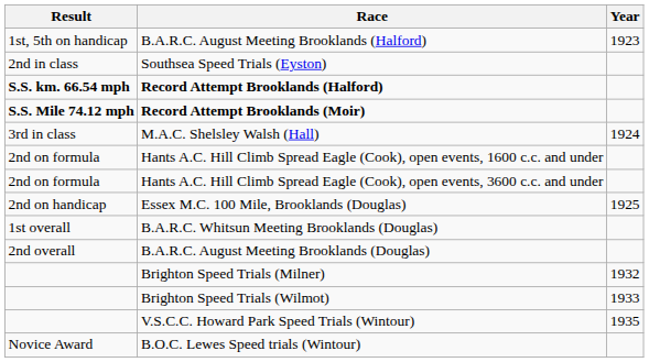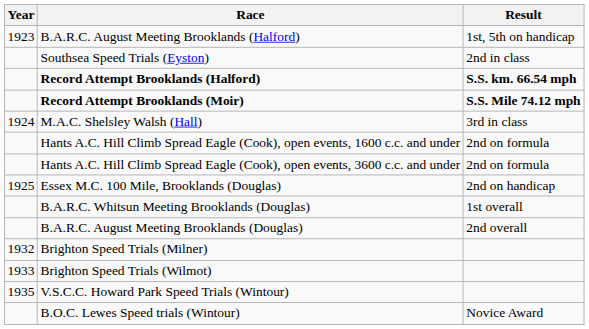 <table class="wikitable">
 <tr>
+<th>Year</th>
+<th>Race</th>
 <th>Result</th>
-<th>Race</th>
-<th>Year</th>
 </tr>
 <tr>
+<td>1923</td>
+<td>B.A.R.C. August Meeting Brooklands (<a href='#'>Halford</a>)</td>
 <td>1st, 5th on handicap</td>
-<td>B.A.R.C. August Meeting Brooklands (<a href='#'>Halford</a>)</td>
-<td>1923</td>
 </tr>
 <tr>
+<td></td>
+<td>Southsea Speed Trials (<a href='#'>Eyston</a>)</td>
 <td>2nd in class</td>
-<td>Southsea Speed Trials (<a href='#'>Eyston</a>)</td>
+</tr>
+<tr>
+<td></td>
+<td><strong>Record Attempt Brooklands (Halford)</strong></td>
+<td><strong>S.S. km. 66.54 mph</strong></td>
+</tr>
+<tr>
+<td></td>
+<td><strong>Record Attempt Brooklands (Moir)</strong></td>
+<td><strong>S.S. Mile 74.12 mph</strong></td>
+</tr>
+<tr>
+<td>1924</td>
+<td>M.A.C. Shelsley Walsh (<a href='#'>Hall</a>)</td>
+<td>3rd in class</td>
+</tr>
+<tr>
+<td></td>
+<td>Hants A.C. Hill Climb Spread Eagle (Cook), open events, 1600 c.c. and under</td>
+<td>2nd on formula</td>
+</tr>
+<tr>
+<td></td>
+<td>Hants A.C. Hill Climb Spread Eagle (Cook), open events, 3600 c.c. and under</td>
+<td>2nd on formula</td>
+</tr>
+<tr>
+<td>1925</td>
+<td>Essex M.C. 100 Mile, Brooklands (Douglas)</td>
+<td>2nd on handicap</td>
+</tr>
+<tr>
+<td></td>
+<td>B.A.R.C. Whitsun Meeting Brooklands (Douglas)</td>
+<td>1st overall</td>
+</tr>
+<tr>
+<td></td>
+<td>B.A.R.C. August Meeting Brooklands (Douglas)</td>
+<td>2nd overall</td>
+</tr>
+<tr>
+<td>1932</td>
+<td>Brighton Speed Trials (Milner)</td>
 <td></td>
 </tr>
 <tr>
-<td><strong>S.S. km. 66.54 mph</strong></td>
-<td><strong>Record Attempt Brooklands (Halford)</strong></td>
+<td>1933</td>
+<td>Brighton Speed Trials (Wilmot)</td>
 <td></td>
 </tr>
 <tr>
-<td><strong>S.S. Mile 74.12 mph</strong></td>
-<td><strong>Record Attempt Brooklands (Moir)</strong></td>
-<td></td>
-</tr>
-<tr>
-<td>3rd in class</td>
-<td>M.A.C. Shelsley Walsh (<a href='#'>Hall</a>)</td>
-<td>1924</td>
-</tr>
-<tr>
-<td>2nd on formula</td>
-<td>Hants A.C. Hill Climb Spread Eagle (Cook), open events, 1600 c.c. and under</td>
-<td></td>
-</tr>
-<tr>
-<td>2nd on formula</td>
-<td>Hants A.C. Hill Climb Spread Eagle (Cook), open events, 3600 c.c. and under</td>
-<td></td>
-</tr>
-<tr>
-<td>2nd on handicap</td>
-<td>Essex M.C. 100 Mile, Brooklands (Douglas)</td>
-<td>1925</td>
-</tr>
-<tr>
-<td>1st overall</td>
-<td>B.A.R.C. Whitsun Meeting Brooklands (Douglas)</td>
-<td></td>
-</tr>
-<tr>
-<td>2nd overall</td>
-<td>B.A.R.C. August Meeting Brooklands (Douglas)</td>
+<td>1935</td>
+<td>V.S.C.C. Howard Park Speed Trials (Wintour)</td>
 <td></td>
 </tr>
 <tr>
 <td></td>
-<td>Brighton Speed Trials (Milner)</td>
-<td>1932</td>
-</tr>
-<tr>
-<td></td>
-<td>Brighton Speed Trials (Wilmot)</td>
-<td>1933</td>
-</tr>
-<tr>
-<td></td>
-<td>V.S.C.C. Howard Park Speed Trials (Wintour)</td>
-<td>1935</td>
-</tr>
-<tr>
+<td>B.O.C. Lewes Speed trials (Wintour)</td>
 <td>Novice Award</td>
-<td>B.O.C. Lewes Speed trials (Wintour)</td>
-<td></td>
 </tr>
 </table>
